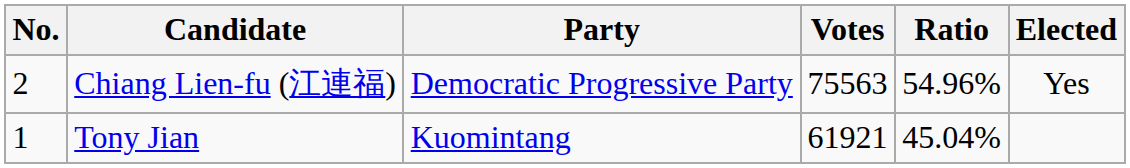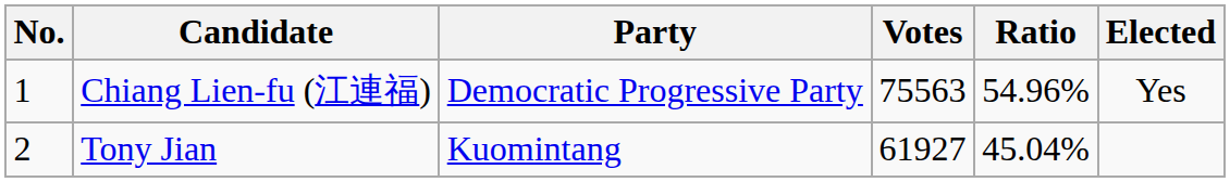 <table class=wikitable>
 <tr>
 <th>No.</th>
 <th>Candidate</th>
 <th>Party</th>
 <th>Votes</th>
 <th>Ratio</th>
 <th>Elected</th>
 </tr>
 <tr>
-<td>2</td>
+<td>1</td>
 <td><a href='#'>Chiang Lien-fu</a>  (<a href='#'>江連福</a>)</td>
 <td><a href='#'>Democratic Progressive Party</a></td>
 <td>75563</td>
 <td>54.96%</td>
 <td style="text-align:center;">Yes</td>
 </tr>
 <tr>
-<td>1</td>
+<td>2</td>
 <td><a href='#'>Tony Jian</a></td>
 <td><a href='#'>Kuomintang</a></td>
-<td>61921</td>
+<td>61927</td>
 <td>45.04%</td>
 <td></td>
 </tr>
 </table>
